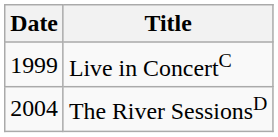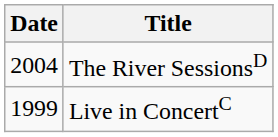 <table class="wikitable" style="text-align:center;">
 <tr>
 <th>Date</th>
 <th>Title</th>
 </tr>
 <tr>
+<td>2004</td>
+<td align="left">The River Sessions<sup>D</sup></td>
+</tr>
+<tr>
 <td>1999</td>
 <td align="left">Live in Concert<sup>C</sup></td>
 </tr>
-<tr>
-<td>2004</td>
-<td align="left">The River Sessions<sup>D</sup></td>
-</tr>
 </table>
